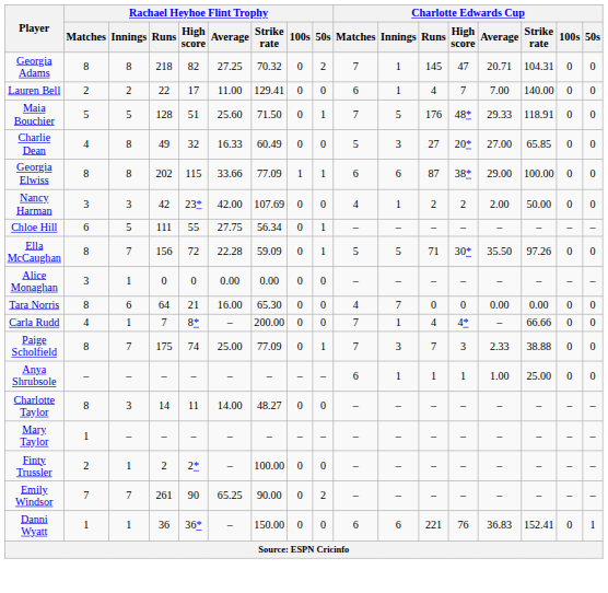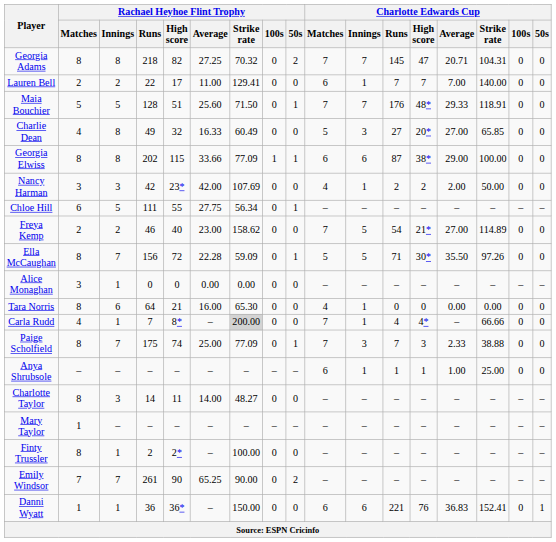 <table class="wikitable" style="text-align:center; width:87%;">
 <tr>
 <th rowspan=2>Player</th>
 <th colspan=8><a href='#'>Rachael Heyhoe Flint Trophy</a></th>
 <th colspan=8><a href='#'>Charlotte Edwards Cup</a></th>
 </tr>
 <tr>
 <th>Matches</th>
 <th>Innings</th>
 <th>Runs</th>
 <th>High score</th>
 <th>Average</th>
 <th>Strike rate</th>
 <th>100s</th>
 <th>50s</th>
 <th>Matches</th>
 <th>Innings</th>
 <th>Runs</th>
 <th>High score</th>
 <th>Average</th>
 <th>Strike rate</th>
 <th>100s</th>
 <th>50s</th>
 </tr>
 <tr>
 <td><a href='#'>Georgia Adams</a></td>
 <td>8</td>
 <td>8</td>
 <td>218</td>
 <td>82</td>
 <td>27.25</td>
 <td>70.32</td>
 <td>0</td>
 <td>2</td>
 <td>7</td>
-<td>1</td>
+<td>7</td>
 <td>145</td>
 <td>47</td>
 <td>20.71</td>
 <td>104.31</td>
 <td>0</td>
 <td>0</td>
 </tr>
 <tr>
 <td><a href='#'>Lauren Bell</a></td>
 <td>2</td>
 <td>2</td>
 <td>22</td>
 <td>17</td>
 <td>11.00</td>
 <td>129.41</td>
 <td>0</td>
 <td>0</td>
 <td>6</td>
 <td>1</td>
-<td>4</td>
+<td>7</td>
 <td>7</td>
 <td>7.00</td>
 <td>140.00</td>
 <td>0</td>
 <td>0</td>
 </tr>
 <tr>
 <td><a href='#'>Maia Bouchier</a></td>
 <td>5</td>
 <td>5</td>
 <td>128</td>
 <td>51</td>
 <td>25.60</td>
 <td>71.50</td>
 <td>0</td>
 <td>1</td>
 <td>7</td>
-<td>5</td>
+<td>7</td>
 <td>176</td>
 <td>48<a href='#'>*</a></td>
 <td>29.33</td>
 <td>118.91</td>
 <td>0</td>
 <td>0</td>
 </tr>
 <tr>
 <td><a href='#'>Charlie Dean</a></td>
 <td>4</td>
 <td>8</td>
 <td>49</td>
 <td>32</td>
 <td>16.33</td>
 <td>60.49</td>
 <td>0</td>
 <td>0</td>
 <td>5</td>
 <td>3</td>
 <td>27</td>
 <td>20<a href='#'>*</a></td>
 <td>27.00</td>
 <td>65.85</td>
 <td>0</td>
 <td>0</td>
 </tr>
 <tr>
 <td><a href='#'>Georgia Elwiss</a></td>
 <td>8</td>
 <td>8</td>
 <td>202</td>
 <td>115</td>
 <td>33.66</td>
 <td>77.09</td>
 <td>1</td>
 <td>1</td>
 <td>6</td>
 <td>6</td>
 <td>87</td>
 <td>38<a href='#'>*</a></td>
 <td>29.00</td>
 <td>100.00</td>
 <td>0</td>
 <td>0</td>
 </tr>
 <tr>
 <td><a href='#'>Nancy Harman</a></td>
 <td>3</td>
 <td>3</td>
 <td>42</td>
 <td>23<a href='#'>*</a></td>
 <td>42.00</td>
 <td>107.69</td>
 <td>0</td>
 <td>0</td>
 <td>4</td>
 <td>1</td>
 <td>2</td>
 <td>2</td>
 <td>2.00</td>
 <td>50.00</td>
 <td>0</td>
 <td>0</td>
 </tr>
 <tr>
 <td><a href='#'>Chloe Hill</a></td>
 <td>6</td>
 <td>5</td>
 <td>111</td>
 <td>55</td>
 <td>27.75</td>
 <td>56.34</td>
 <td>0</td>
 <td>1</td>
 <td>–</td>
 <td>–</td>
 <td>–</td>
 <td>–</td>
 <td>–</td>
 <td>–</td>
 <td>–</td>
 <td>–</td>
 </tr>
 <tr>
+<td><a href='#'>Freya Kemp</a></td>
+<td>2</td>
+<td>2</td>
+<td>46</td>
+<td>40</td>
+<td>23.00</td>
+<td>158.62</td>
+<td>0</td>
+<td>0</td>
+<td>7</td>
+<td>5</td>
+<td>54</td>
+<td>21<a href='#'>*</a></td>
+<td>27.00</td>
+<td>114.89</td>
+<td>0</td>
+<td>0</td>
+</tr>
+<tr>
 <td><a href='#'>Ella McCaughan</a></td>
 <td>8</td>
 <td>7</td>
 <td>156</td>
 <td>72</td>
 <td>22.28</td>
 <td>59.09</td>
 <td>0</td>
 <td>1</td>
 <td>5</td>
 <td>5</td>
 <td>71</td>
 <td>30<a href='#'>*</a></td>
 <td>35.50</td>
 <td>97.26</td>
 <td>0</td>
 <td>0</td>
 </tr>
 <tr>
 <td><a href='#'>Alice Monaghan</a></td>
 <td>3</td>
 <td>1</td>
 <td>0</td>
 <td>0</td>
 <td>0.00</td>
 <td>0.00</td>
 <td>0</td>
 <td>0</td>
 <td>–</td>
 <td>–</td>
 <td>–</td>
 <td>–</td>
 <td>–</td>
 <td>–</td>
 <td>–</td>
 <td>–</td>
 </tr>
 <tr>
 <td><a href='#'>Tara Norris</a></td>
 <td>8</td>
 <td>6</td>
 <td>64</td>
 <td>21</td>
 <td>16.00</td>
 <td>65.30</td>
 <td>0</td>
 <td>0</td>
 <td>4</td>
-<td>7</td>
+<td>1</td>
 <td>0</td>
 <td>0</td>
 <td>0.00</td>
 <td>0.00</td>
 <td>0</td>
 <td>0</td>
 </tr>
 <tr>
 <td><a href='#'>Carla Rudd</a></td>
 <td>4</td>
 <td>1</td>
 <td>7</td>
 <td>8<a href='#'>*</a></td>
 <td>–</td>
-<td>200.00</td>
+<td style="background: lightgrey;">200.00</td>
 <td>0</td>
 <td>0</td>
 <td>7</td>
 <td>1</td>
 <td>4</td>
 <td>4<a href='#'>*</a></td>
 <td>–</td>
 <td>66.66</td>
 <td>0</td>
 <td>0</td>
 </tr>
 <tr>
 <td><a href='#'>Paige Scholfield</a></td>
 <td>8</td>
 <td>7</td>
 <td>175</td>
 <td>74</td>
 <td>25.00</td>
 <td>77.09</td>
 <td>0</td>
 <td>1</td>
 <td>7</td>
 <td>3</td>
 <td>7</td>
 <td>3</td>
 <td>2.33</td>
 <td>38.88</td>
 <td>0</td>
 <td>0</td>
 </tr>
 <tr>
 <td><a href='#'>Anya Shrubsole</a></td>
 <td>–</td>
 <td>–</td>
 <td>–</td>
 <td>–</td>
 <td>–</td>
 <td>–</td>
 <td>–</td>
 <td>–</td>
 <td>6</td>
 <td>1</td>
 <td>1</td>
 <td>1</td>
 <td>1.00</td>
 <td>25.00</td>
 <td>0</td>
 <td>0</td>
 </tr>
 <tr>
 <td><a href='#'>Charlotte Taylor</a></td>
 <td>8</td>
 <td>3</td>
 <td>14</td>
 <td>11</td>
 <td>14.00</td>
 <td>48.27</td>
 <td>0</td>
 <td>0</td>
 <td>–</td>
 <td>–</td>
 <td>–</td>
 <td>–</td>
 <td>–</td>
 <td>–</td>
 <td>–</td>
 <td>–</td>
 </tr>
 <tr>
 <td><a href='#'>Mary Taylor</a></td>
 <td>1</td>
 <td>–</td>
 <td>–</td>
 <td>–</td>
 <td>–</td>
 <td>–</td>
 <td>–</td>
 <td>–</td>
 <td>–</td>
 <td>–</td>
 <td>–</td>
 <td>–</td>
 <td>–</td>
 <td>–</td>
 <td>–</td>
 <td>–</td>
 </tr>
 <tr>
 <td><a href='#'>Finty Trussler</a></td>
-<td>2</td>
+<td>8</td>
 <td>1</td>
 <td>2</td>
 <td>2<a href='#'>*</a></td>
 <td>–</td>
 <td>100.00</td>
 <td>0</td>
 <td>0</td>
 <td>–</td>
 <td>–</td>
 <td>–</td>
 <td>–</td>
 <td>–</td>
 <td>–</td>
 <td>–</td>
 <td>–</td>
 </tr>
 <tr>
 <td><a href='#'>Emily Windsor</a></td>
 <td>7</td>
 <td>7</td>
 <td>261</td>
 <td>90</td>
 <td>65.25</td>
 <td>90.00</td>
 <td>0</td>
 <td>2</td>
 <td>–</td>
 <td>–</td>
 <td>–</td>
 <td>–</td>
 <td>–</td>
 <td>–</td>
 <td>–</td>
 <td>–</td>
 </tr>
 <tr>
 <td><a href='#'>Danni Wyatt</a></td>
 <td>1</td>
 <td>1</td>
 <td>36</td>
 <td>36<a href='#'>*</a></td>
 <td>–</td>
 <td>150.00</td>
 <td>0</td>
 <td>0</td>
 <td>6</td>
 <td>6</td>
 <td>221</td>
 <td>76</td>
 <td>36.83</td>
 <td>152.41</td>
 <td>0</td>
 <td>1</td>
 </tr>
 <tr>
 <th colspan="17"><small>Source: ESPN Cricinfo</small></th>
 </tr>
 </table>
